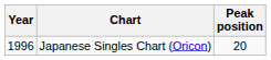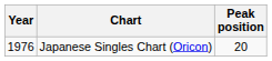 <table class="wikitable sortable">
 <tr>
 <th>Year</th>
 <th>Chart</th>
 <th>Peak<br>position</th>
 </tr>
 <tr>
-<td>1996</td>
+<td>1976</td>
 <td>Japanese Singles Chart (<a href='#'>Oricon</a>)</td>
 <td align="center">20</td>
 </tr>
 </table>
